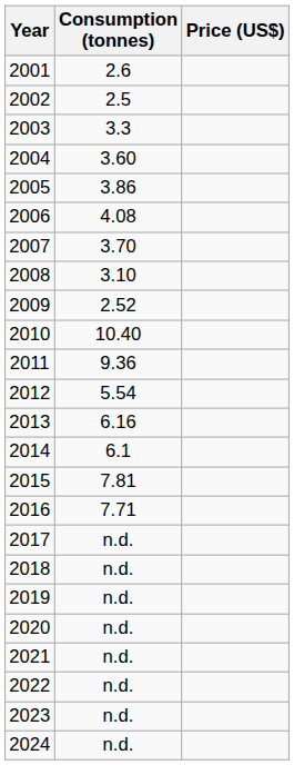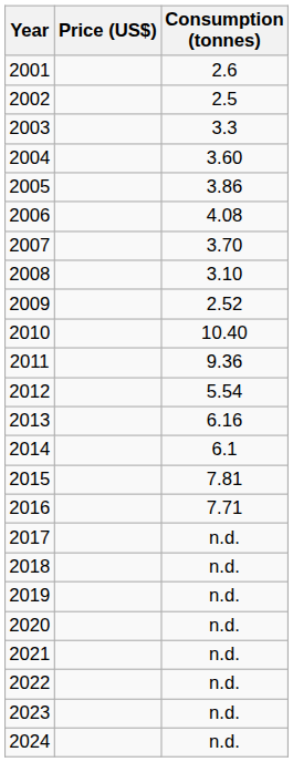 <table class="wikitable" style="text-align:center; float:right; margin-left:0.5em">
 <tr>
 <th>Year</th>
+<th>Price (US$)</th>
 <th>Consumption<br>(tonnes)</th>
-<th>Price (US$)</th>
 </tr>
 <tr>
 <td>2001</td>
+<td></td>
 <td>2.6</td>
-<td></td>
 </tr>
 <tr>
 <td>2002</td>
+<td></td>
 <td>2.5</td>
-<td></td>
 </tr>
 <tr>
 <td>2003</td>
+<td></td>
 <td>3.3</td>
-<td></td>
 </tr>
 <tr>
 <td>2004</td>
+<td></td>
 <td>3.60</td>
-<td></td>
 </tr>
 <tr>
 <td>2005</td>
+<td></td>
 <td>3.86</td>
-<td></td>
 </tr>
 <tr>
 <td>2006</td>
+<td></td>
 <td>4.08</td>
-<td></td>
 </tr>
 <tr>
 <td>2007</td>
+<td></td>
 <td>3.70</td>
-<td></td>
 </tr>
 <tr>
 <td>2008</td>
+<td></td>
 <td>3.10</td>
-<td></td>
 </tr>
 <tr>
 <td>2009</td>
+<td></td>
 <td>2.52</td>
-<td></td>
 </tr>
 <tr>
 <td>2010</td>
+<td></td>
 <td>10.40</td>
-<td></td>
 </tr>
 <tr>
 <td>2011</td>
+<td></td>
 <td>9.36</td>
-<td></td>
 </tr>
 <tr>
 <td>2012</td>
+<td></td>
 <td>5.54</td>
-<td></td>
 </tr>
 <tr>
 <td>2013</td>
+<td></td>
 <td>6.16</td>
-<td></td>
 </tr>
 <tr>
 <td>2014</td>
+<td></td>
 <td>6.1</td>
-<td></td>
 </tr>
 <tr>
 <td>2015</td>
+<td></td>
 <td>7.81</td>
-<td></td>
 </tr>
 <tr>
 <td>2016</td>
+<td></td>
 <td>7.71</td>
-<td></td>
 </tr>
 <tr>
 <td>2017</td>
+<td></td>
 <td>n.d.</td>
-<td></td>
 </tr>
 <tr>
 <td>2018</td>
+<td></td>
 <td>n.d.</td>
-<td></td>
 </tr>
 <tr>
 <td>2019</td>
+<td></td>
 <td>n.d.</td>
-<td></td>
 </tr>
 <tr>
 <td>2020</td>
+<td></td>
 <td>n.d.</td>
-<td></td>
 </tr>
 <tr>
 <td>2021</td>
+<td></td>
 <td>n.d.</td>
-<td></td>
 </tr>
 <tr>
 <td>2022</td>
+<td></td>
 <td>n.d.</td>
-<td></td>
 </tr>
 <tr>
 <td>2023</td>
+<td></td>
 <td>n.d.</td>
-<td></td>
 </tr>
 <tr>
 <td>2024</td>
+<td></td>
 <td>n.d.</td>
-<td></td>
 </tr>
 </table>
